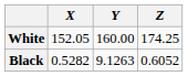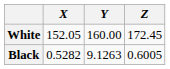 <table class="wikitable">
 <tr>
 <th></th>
 <th><em>X</em></th>
 <th><em>Y</em></th>
 <th><em>Z</em></th>
 </tr>
 <tr>
 <th>White</th>
 <td>152.05</td>
 <td>160.00</td>
-<td>174.25</td>
+<td>172.45</td>
 </tr>
 <tr>
 <th>Black</th>
 <td>0.5282</td>
 <td>9.1263</td>
-<td>0.6052</td>
+<td>0.6005</td>
 </tr>
 </table>
